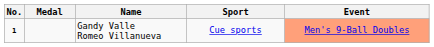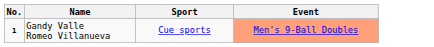 <table class="wikitable" style="font-size:100%; text-align:center;">
 <tr>
 <th width="10">No.</th>
-<th width="70">Medal</th>
 <th width="160">Name</th>
 <th width="140">Sport</th>
 <th width="210">Event</th>
 </tr>
 <tr>
 <td><small><strong>1</strong></small></td>
-<td></td>
 <td align=left>Gandy Valle<br>Romeo Villanueva</td>
 <td> <a href='#'>Cue sports</a></td>
 <td style="background: lightsalmon;"><a href='#'>Men's 9-Ball Doubles</a></td>
 </tr>
 </table>
